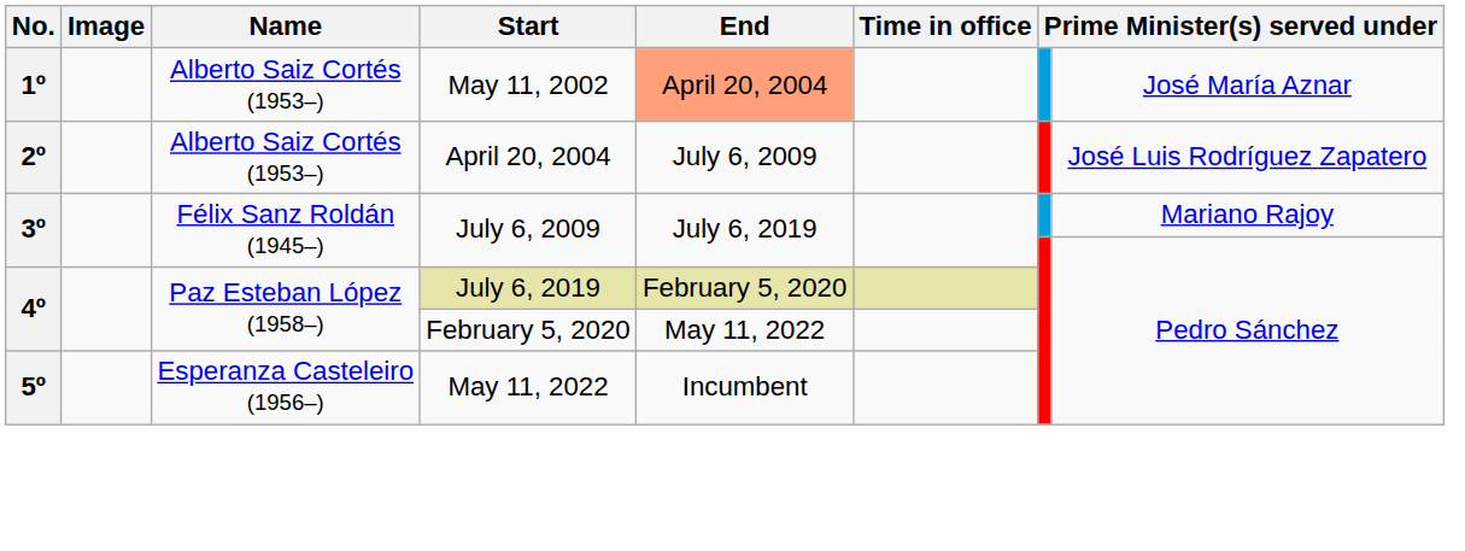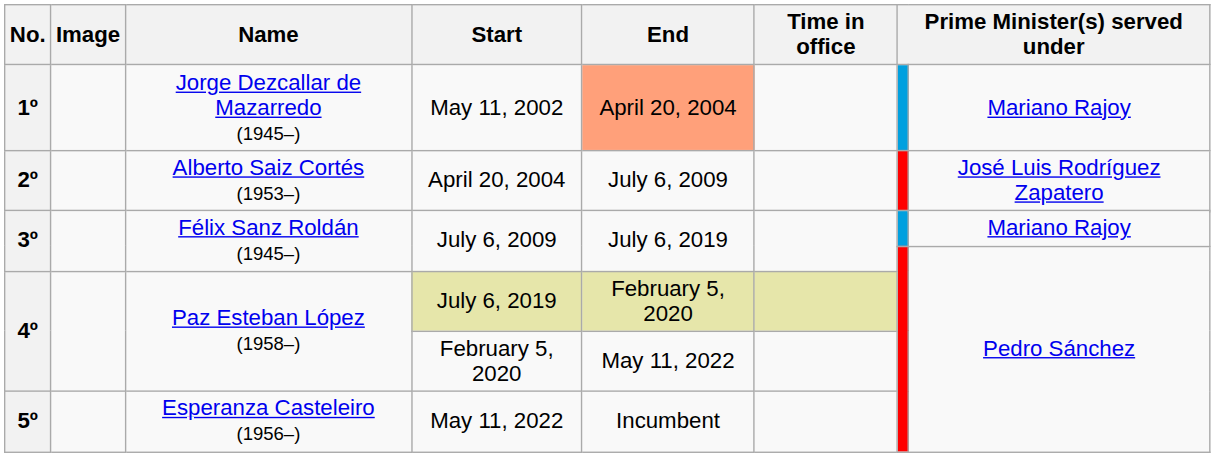 <table class="wikitable" style="clear:right; text-align:center">
 <tr>
 <th>No.</th>
 <th>Image</th>
 <th>Name</th>
 <th>Start</th>
 <th>End</th>
 <th>Time in office</th>
 <th colspan="2">Prime Minister(s) served under</th>
 </tr>
 <tr>
 <th>1º</th>
 <td></td>
-<td><a href='#'>Alberto Saiz Cortés</a><br><small>(1953–)</small></td>
+<td><a href='#'>Jorge Dezcallar de Mazarredo</a><br><small>(1945–)</small></td>
 <td>May 11, 2002</td>
 <td style="background: lightsalmon;">April 20, 2004</td>
 <td></td>
 <td style="background: #00A0DF;"></td>
-<td><a href='#'>José María Aznar</a></td>
+<td><a href='#'>Mariano Rajoy</a></td>
 </tr>
 <tr>
 <th>2º</th>
 <td></td>
 <td><a href='#'>Alberto Saiz Cortés</a><br><small>(1953–)</small></td>
 <td>April 20, 2004</td>
 <td>July 6, 2009</td>
 <td></td>
 <td rowspan="2" style="background: #FF0000;"></td>
 <td rowspan="2"><a href='#'>José Luis Rodríguez Zapatero</a></td>
 </tr>
 <tr>
 <th rowspan="3">3º</th>
 <td rowspan="3"></td>
 <td rowspan="3"><a href='#'>Félix Sanz Roldán</a><br><small>(1945–)</small></td>
 <td rowspan="3">July 6, 2009</td>
 <td rowspan="3">July 6, 2019</td>
 <td rowspan="3"></td>
 </tr>
 <tr>
 <td style="background: #00A0DF;"></td>
 <td><a href='#'>Mariano Rajoy</a></td>
 </tr>
 <tr>
 <td rowspan="4" style="background: #FF0000;"></td>
 <td rowspan="4"><a href='#'>Pedro Sánchez</a></td>
 </tr>
 <tr>
 <th rowspan="2">4º</th>
 <td rowspan="2"></td>
 <td rowspan="2"><a href='#'>Paz Esteban López</a><br><small>(1958–)</small></td>
 <td style="background:#e6e6aa;">July 6, 2019</td>
 <td style="background:#e6e6aa;">February 5, 2020</td>
 <td style="background:#e6e6aa;"></td>
 </tr>
 <tr>
 <td>February 5, 2020</td>
 <td>May 11, 2022</td>
 <td></td>
 </tr>
 <tr>
 <th>5º</th>
 <td><br></td>
 <td><a href='#'>Esperanza Casteleiro</a><br><small>(1956–)</small></td>
 <td>May 11, 2022</td>
 <td>Incumbent</td>
 <td></td>
 </tr>
 </table>
